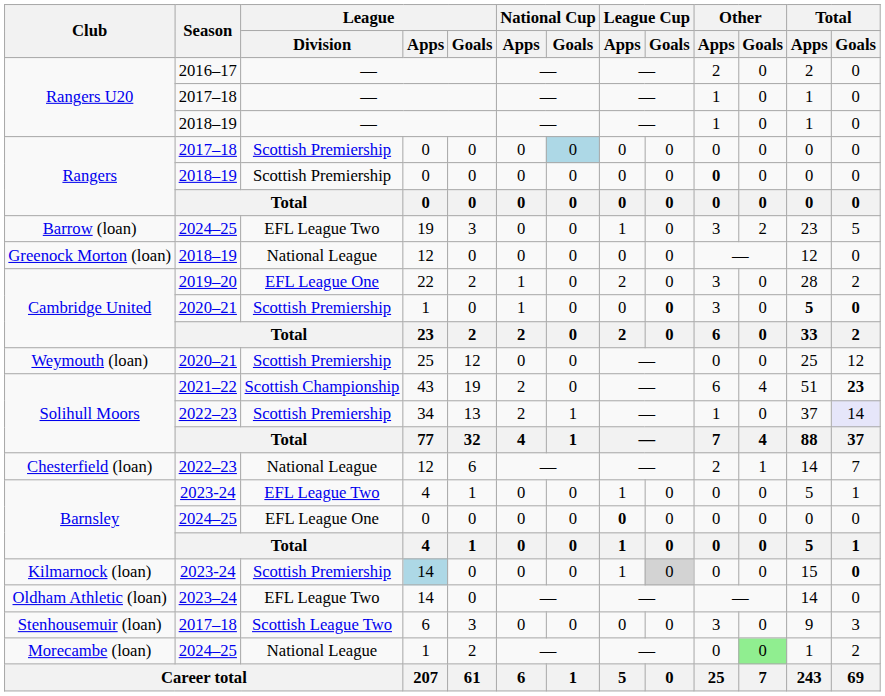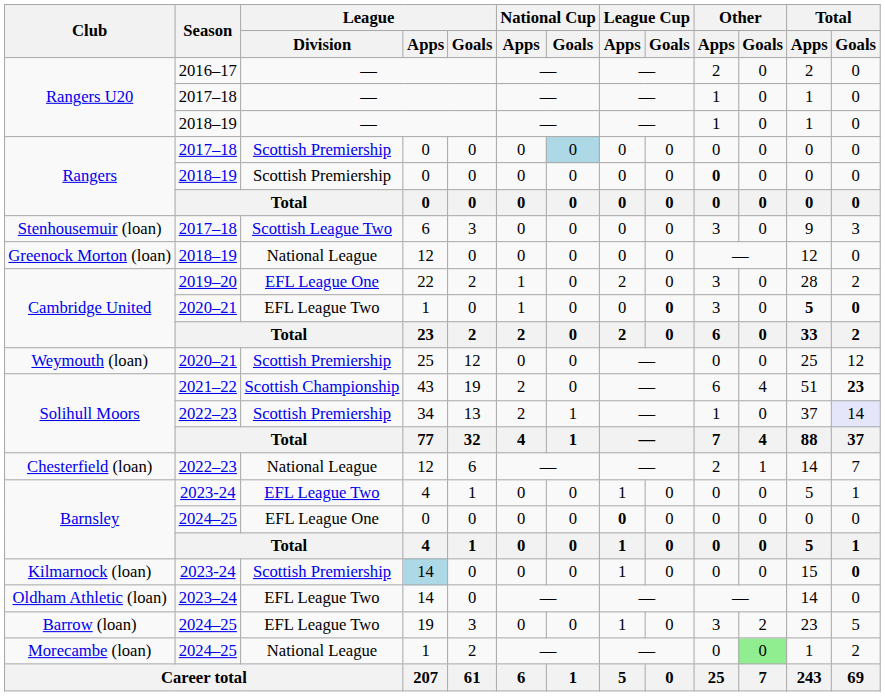 <table class=wikitable style="text-align: center">
 <tr>
 <th rowspan=2>Club</th>
 <th rowspan=2>Season</th>
 <th colspan=3>League</th>
 <th colspan=2>National Cup</th>
 <th colspan=2>League Cup</th>
 <th colspan=2>Other</th>
 <th colspan=2>Total</th>
 </tr>
 <tr>
 <th>Division</th>
 <th>Apps</th>
 <th>Goals</th>
 <th>Apps</th>
 <th>Goals</th>
 <th>Apps</th>
 <th>Goals</th>
 <th>Apps</th>
 <th>Goals</th>
 <th>Apps</th>
 <th>Goals</th>
 </tr>
 <tr>
 <td rowspan=3><a href='#'>Rangers U20</a></td>
 <td>2016–17</td>
 <td colspan=3>—</td>
 <td colspan=2>—</td>
 <td colspan=2>—</td>
 <td>2</td>
 <td>0</td>
 <td>2</td>
 <td>0</td>
 </tr>
 <tr>
 <td>2017–18</td>
 <td colspan=3>—</td>
 <td colspan=2>—</td>
 <td colspan=2>—</td>
 <td>1</td>
 <td>0</td>
 <td>1</td>
 <td>0</td>
 </tr>
 <tr>
 <td>2018–19</td>
 <td colspan=3>—</td>
 <td colspan=2>—</td>
 <td colspan=2>—</td>
 <td>1</td>
 <td>0</td>
 <td>1</td>
 <td>0</td>
 </tr>
 <tr>
 <td rowspan=3><a href='#'>Rangers</a></td>
 <td><a href='#'>2017–18</a></td>
 <td><a href='#'>Scottish Premiership</a></td>
 <td>0</td>
 <td>0</td>
 <td>0</td>
 <td style="background: lightblue;">0</td>
 <td>0</td>
 <td>0</td>
 <td>0</td>
 <td>0</td>
 <td>0</td>
 <td>0</td>
 </tr>
 <tr>
 <td><a href='#'>2018–19</a></td>
 <td>Scottish Premiership</td>
 <td>0</td>
 <td>0</td>
 <td>0</td>
 <td>0</td>
 <td>0</td>
 <td>0</td>
 <td><strong>0</strong></td>
 <td>0</td>
 <td>0</td>
 <td>0</td>
 </tr>
 <tr>
 <th colspan=2>Total</th>
 <th>0</th>
 <th>0</th>
 <th>0</th>
 <th>0</th>
 <th>0</th>
 <th>0</th>
 <th>0</th>
 <th>0</th>
 <th>0</th>
 <th>0</th>
 </tr>
 <tr>
-<td><a href='#'>Barrow</a> (loan)</td>
-<td><a href='#'>2024–25</a></td>
-<td>EFL League Two</td>
-<td>19</td>
+<td><a href='#'>Stenhousemuir</a> (loan)</td>
+<td><a href='#'>2017–18</a></td>
+<td><a href='#'>Scottish League Two</a></td>
+<td>6</td>
 <td>3</td>
 <td>0</td>
 <td>0</td>
-<td>1</td>
+<td>0</td>
 <td>0</td>
 <td>3</td>
-<td>2</td>
-<td>23</td>
-<td>5</td>
+<td>0</td>
+<td>9</td>
+<td>3</td>
 </tr>
 <tr>
 <td><a href='#'>Greenock Morton</a> (loan)</td>
 <td><a href='#'>2018–19</a></td>
 <td>National League</td>
 <td>12</td>
 <td>0</td>
 <td>0</td>
 <td>0</td>
 <td>0</td>
 <td>0</td>
 <td colspan=2>—</td>
 <td>12</td>
 <td>0</td>
 </tr>
 <tr>
 <td rowspan=3><a href='#'>Cambridge United</a></td>
 <td><a href='#'>2019–20</a></td>
 <td><a href='#'>EFL League One</a></td>
 <td>22</td>
 <td>2</td>
 <td>1</td>
 <td>0</td>
 <td>2</td>
 <td>0</td>
 <td>3</td>
 <td>0</td>
 <td>28</td>
 <td>2</td>
 </tr>
 <tr>
 <td><a href='#'>2020–21</a></td>
-<td><a href='#'>Scottish Premiership</a></td>
+<td>EFL League Two</td>
 <td>1</td>
 <td>0</td>
 <td>1</td>
 <td>0</td>
 <td>0</td>
 <td><strong>0</strong></td>
 <td>3</td>
 <td>0</td>
 <td><strong>5</strong></td>
 <td><strong>0</strong></td>
 </tr>
 <tr>
 <th colspan=2>Total</th>
 <th>23</th>
 <th>2</th>
 <th>2</th>
 <th>0</th>
 <th>2</th>
 <th>0</th>
 <th>6</th>
 <th>0</th>
 <th>33</th>
 <th>2</th>
 </tr>
 <tr>
 <td><a href='#'>Weymouth</a> (loan)</td>
 <td><a href='#'>2020–21</a></td>
 <td><a href='#'>Scottish Premiership</a></td>
 <td>25</td>
 <td>12</td>
 <td>0</td>
 <td>0</td>
 <td colspan=2>—</td>
 <td>0</td>
 <td>0</td>
 <td>25</td>
 <td>12</td>
 </tr>
 <tr>
 <td rowspan=3><a href='#'>Solihull Moors</a></td>
 <td><a href='#'>2021–22</a></td>
 <td><a href='#'>Scottish Championship</a></td>
 <td>43</td>
 <td>19</td>
 <td>2</td>
 <td>0</td>
 <td colspan=2>—</td>
 <td>6</td>
 <td>4</td>
 <td>51</td>
 <td><strong>23</strong></td>
 </tr>
 <tr>
 <td><a href='#'>2022–23</a></td>
 <td><a href='#'>Scottish Premiership</a></td>
 <td>34</td>
 <td>13</td>
 <td>2</td>
 <td>1</td>
 <td colspan=2>—</td>
 <td>1</td>
 <td>0</td>
 <td>37</td>
 <td style="background: lavender;">14</td>
 </tr>
 <tr>
 <th colspan=2>Total</th>
 <th>77</th>
 <th>32</th>
 <th>4</th>
 <th>1</th>
 <th colspan=2>—</th>
 <th>7</th>
 <th>4</th>
 <th>88</th>
 <th>37</th>
 </tr>
 <tr>
 <td><a href='#'>Chesterfield</a> (loan)</td>
 <td><a href='#'>2022–23</a></td>
 <td>National League</td>
 <td>12</td>
 <td>6</td>
 <td colspan=2>—</td>
 <td colspan=2>—</td>
 <td>2</td>
 <td>1</td>
 <td>14</td>
 <td>7</td>
 </tr>
 <tr>
 <td rowspan="3"><a href='#'>Barnsley</a></td>
 <td><a href='#'>2023-24</a></td>
 <td><a href='#'>EFL League Two</a></td>
 <td>4</td>
 <td>1</td>
 <td>0</td>
 <td>0</td>
 <td>1</td>
 <td>0</td>
 <td>0</td>
 <td>0</td>
 <td>5</td>
 <td>1</td>
 </tr>
 <tr>
 <td><a href='#'>2024–25</a></td>
 <td>EFL League One</td>
 <td>0</td>
 <td>0</td>
 <td>0</td>
 <td>0</td>
 <td><strong>0</strong></td>
 <td>0</td>
 <td>0</td>
 <td>0</td>
 <td>0</td>
 <td>0</td>
 </tr>
 <tr>
 <th colspan="2">Total</th>
 <th>4</th>
 <th>1</th>
 <th>0</th>
 <th>0</th>
 <th>1</th>
 <th>0</th>
 <th>0</th>
 <th>0</th>
 <th>5</th>
 <th>1</th>
 </tr>
 <tr>
 <td><a href='#'>Kilmarnock</a> (loan)</td>
 <td><a href='#'>2023-24</a></td>
 <td><a href='#'>Scottish Premiership</a></td>
 <td style="background: lightblue;">14</td>
 <td>0</td>
 <td>0</td>
 <td>0</td>
 <td>1</td>
-<td style="background: lightgrey;">0</td>
+<td>0</td>
 <td>0</td>
 <td>0</td>
 <td>15</td>
 <td><strong>0</strong></td>
 </tr>
 <tr>
 <td><a href='#'>Oldham Athletic</a> (loan)</td>
 <td><a href='#'>2023–24</a></td>
 <td>EFL League Two</td>
 <td>14</td>
 <td>0</td>
 <td colspan=2>—</td>
 <td colspan=2>—</td>
 <td colspan=2>—</td>
 <td>14</td>
 <td>0</td>
 </tr>
 <tr>
-<td><a href='#'>Stenhousemuir</a> (loan)</td>
-<td><a href='#'>2017–18</a></td>
-<td><a href='#'>Scottish League Two</a></td>
-<td>6</td>
+<td><a href='#'>Barrow</a> (loan)</td>
+<td><a href='#'>2024–25</a></td>
+<td>EFL League Two</td>
+<td>19</td>
 <td>3</td>
 <td>0</td>
 <td>0</td>
-<td>0</td>
+<td>1</td>
 <td>0</td>
 <td>3</td>
-<td>0</td>
-<td>9</td>
-<td>3</td>
+<td>2</td>
+<td>23</td>
+<td>5</td>
 </tr>
 <tr>
 <td><a href='#'>Morecambe</a> (loan)</td>
 <td><a href='#'>2024–25</a></td>
 <td>National League</td>
 <td>1</td>
 <td>2</td>
 <td colspan="2">—</td>
 <td colspan="2">—</td>
 <td>0</td>
 <td style="background: lightgreen;">0</td>
 <td>1</td>
 <td>2</td>
 </tr>
 <tr>
 <th colspan="3">Career total</th>
 <th>207</th>
 <th>61</th>
 <th>6</th>
 <th>1</th>
 <th>5</th>
 <th>0</th>
 <th>25</th>
 <th>7</th>
 <th>243</th>
 <th>69</th>
 </tr>
 </table>
